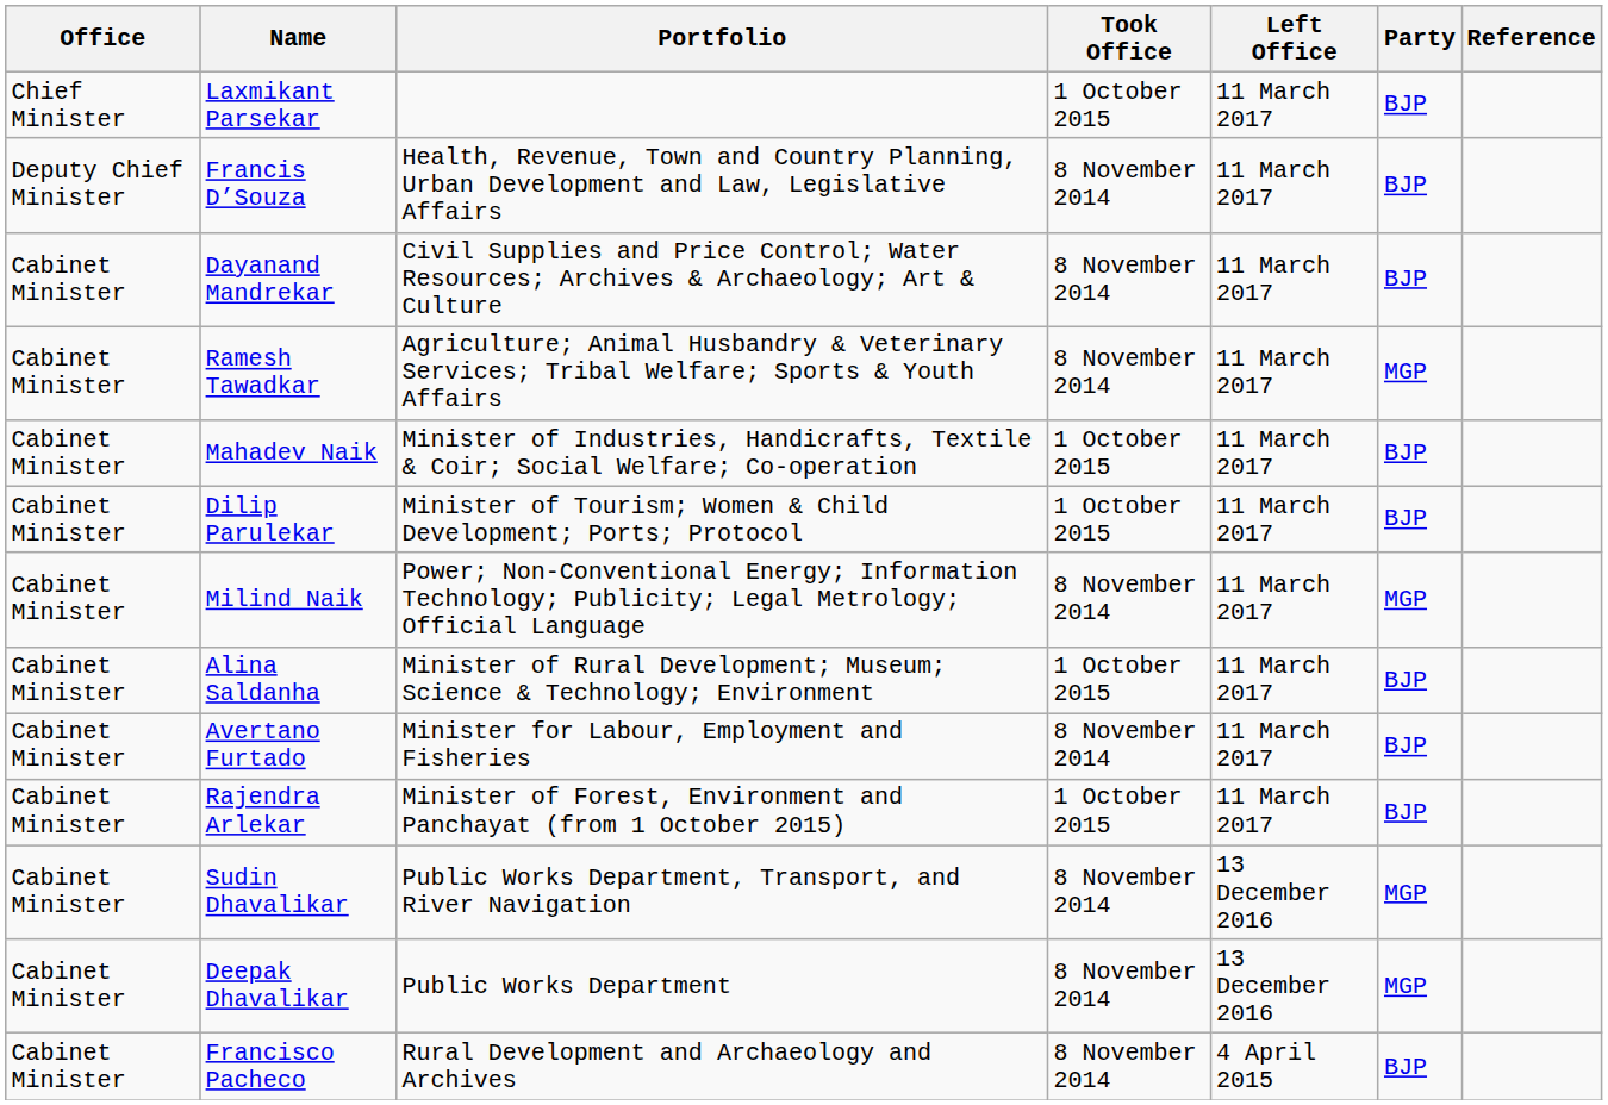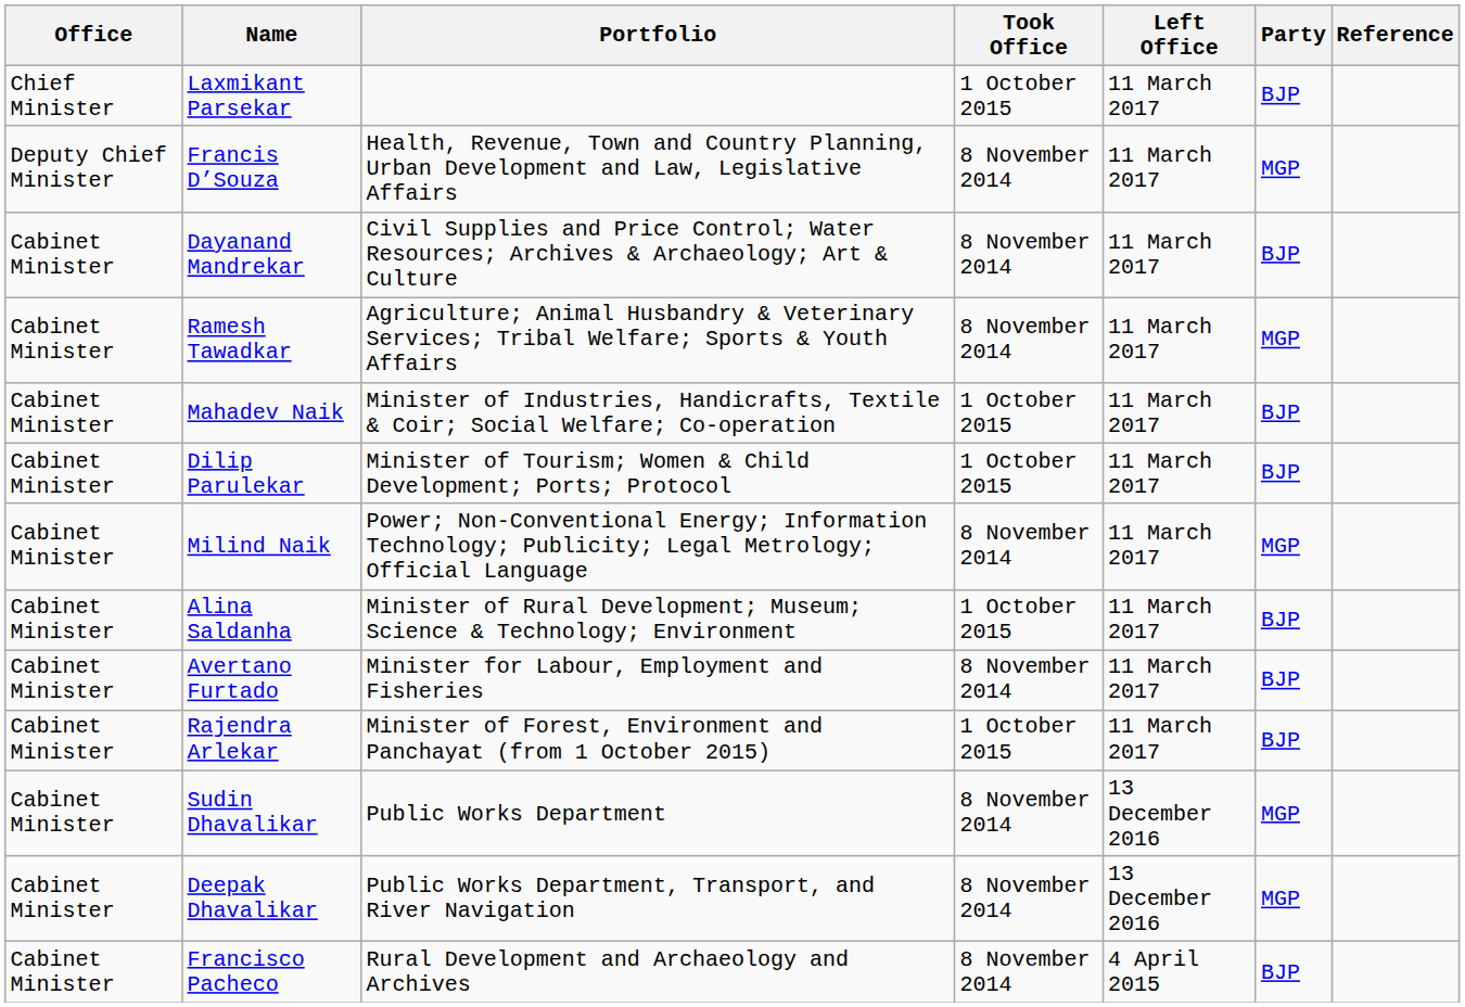 <table class="wikitable">
 <tr>
 <th>Office</th>
 <th>Name</th>
 <th>Portfolio</th>
 <th>Took Office</th>
 <th>Left Office</th>
 <th>Party</th>
 <th>Reference</th>
 </tr>
 <tr>
 <td>Chief Minister</td>
 <td><a href='#'>Laxmikant Parsekar</a></td>
 <td></td>
 <td>1 October 2015</td>
 <td>11 March 2017</td>
 <td><a href='#'>BJP</a></td>
 <td></td>
 </tr>
 <tr>
 <td>Deputy Chief Minister</td>
 <td><a href='#'>Francis D’Souza</a></td>
 <td>Health, Revenue, Town and Country Planning, Urban Development and Law, Legislative Affairs</td>
 <td>8 November 2014</td>
 <td>11 March 2017</td>
-<td><a href='#'>BJP</a></td>
+<td><a href='#'>MGP</a></td>
 <td></td>
 </tr>
 <tr>
 <td>Cabinet Minister</td>
 <td><a href='#'>Dayanand Mandrekar</a></td>
 <td>Civil Supplies and Price Control; Water Resources; Archives & Archaeology; Art & Culture</td>
 <td>8 November 2014</td>
 <td>11 March 2017</td>
 <td><a href='#'>BJP</a></td>
 <td></td>
 </tr>
 <tr>
 <td>Cabinet Minister</td>
 <td><a href='#'>Ramesh Tawadkar</a></td>
 <td>Agriculture; Animal Husbandry & Veterinary Services; Tribal Welfare; Sports & Youth Affairs</td>
 <td>8 November 2014</td>
 <td>11 March 2017</td>
 <td><a href='#'>MGP</a></td>
 <td></td>
 </tr>
 <tr>
 <td>Cabinet Minister</td>
 <td><a href='#'>Mahadev Naik</a></td>
 <td>Minister of Industries, Handicrafts, Textile & Coir; Social Welfare; Co-operation</td>
 <td>1 October 2015</td>
 <td>11 March 2017</td>
 <td><a href='#'>BJP</a></td>
 <td></td>
 </tr>
 <tr>
 <td>Cabinet Minister</td>
 <td><a href='#'>Dilip Parulekar</a></td>
 <td>Minister of Tourism; Women & Child Development; Ports; Protocol</td>
 <td>1 October 2015</td>
 <td>11 March 2017</td>
 <td><a href='#'>BJP</a></td>
 <td></td>
 </tr>
 <tr>
 <td>Cabinet Minister</td>
 <td><a href='#'>Milind Naik</a></td>
 <td>Power; Non-Conventional Energy; Information Technology; Publicity; Legal Metrology; Official Language</td>
 <td>8 November 2014</td>
 <td>11 March 2017</td>
 <td><a href='#'>MGP</a></td>
 <td></td>
 </tr>
 <tr>
 <td>Cabinet Minister</td>
 <td><a href='#'>Alina Saldanha</a></td>
 <td>Minister of Rural Development; Museum; Science & Technology; Environment</td>
 <td>1 October 2015</td>
 <td>11 March 2017</td>
 <td><a href='#'>BJP</a></td>
 <td></td>
 </tr>
 <tr>
 <td>Cabinet Minister</td>
 <td><a href='#'>Avertano Furtado</a></td>
 <td>Minister for Labour, Employment and Fisheries</td>
 <td>8 November 2014</td>
 <td>11 March 2017</td>
 <td><a href='#'>BJP</a></td>
 <td></td>
 </tr>
 <tr>
 <td>Cabinet Minister</td>
 <td><a href='#'>Rajendra Arlekar</a></td>
 <td>Minister of Forest, Environment and Panchayat (from 1 October 2015)</td>
 <td>1 October 2015</td>
 <td>11 March 2017</td>
 <td><a href='#'>BJP</a></td>
 <td></td>
 </tr>
 <tr>
 <td>Cabinet Minister</td>
 <td><a href='#'>Sudin Dhavalikar</a></td>
-<td>Public Works Department, Transport, and River Navigation</td>
+<td>Public Works Department</td>
 <td>8 November 2014</td>
 <td>13 December 2016</td>
 <td><a href='#'>MGP</a></td>
 <td></td>
 </tr>
 <tr>
 <td>Cabinet Minister</td>
 <td><a href='#'>Deepak Dhavalikar</a></td>
-<td>Public Works Department</td>
+<td>Public Works Department, Transport, and River Navigation</td>
 <td>8 November 2014</td>
 <td>13 December 2016</td>
 <td><a href='#'>MGP</a></td>
 <td></td>
 </tr>
 <tr>
 <td>Cabinet Minister</td>
 <td><a href='#'>Francisco Pacheco</a></td>
 <td>Rural Development and Archaeology and Archives</td>
 <td>8 November 2014</td>
 <td>4 April 2015</td>
 <td><a href='#'>BJP</a></td>
 <td></td>
 </tr>
 </table>
